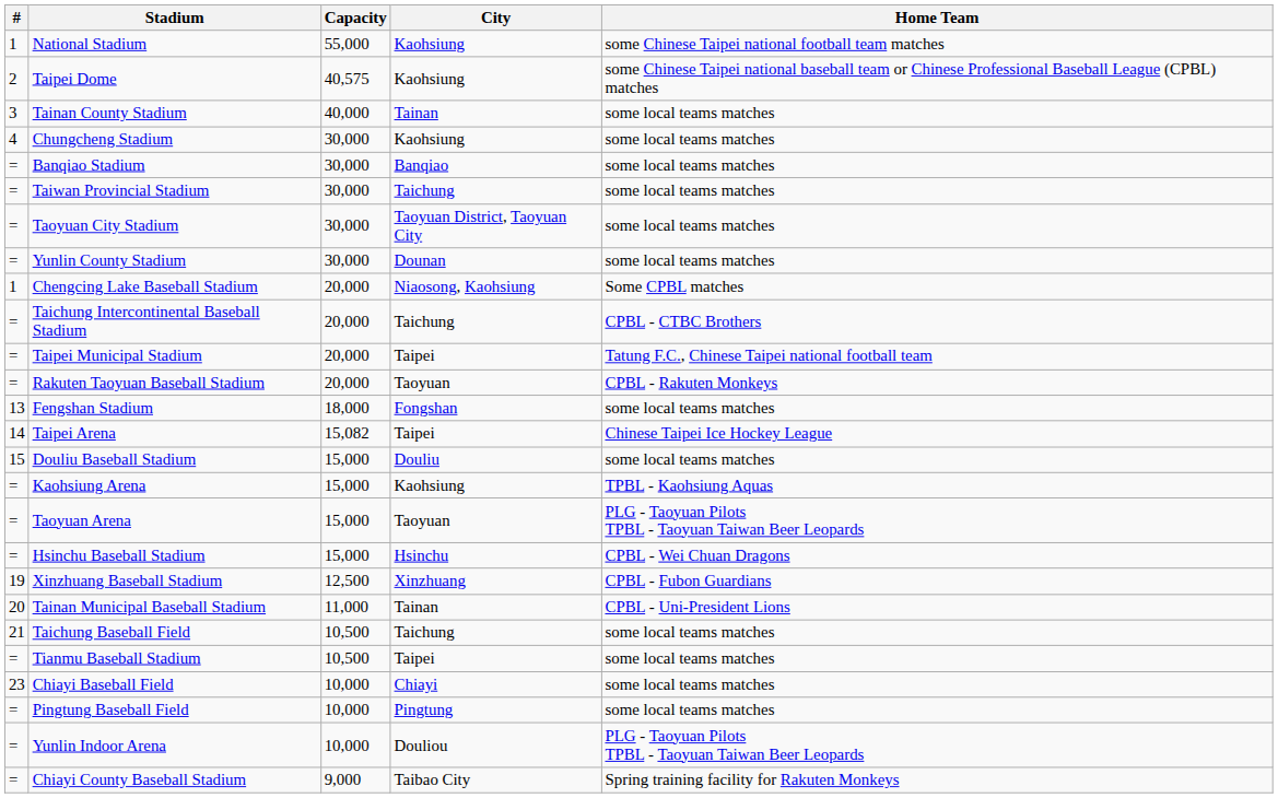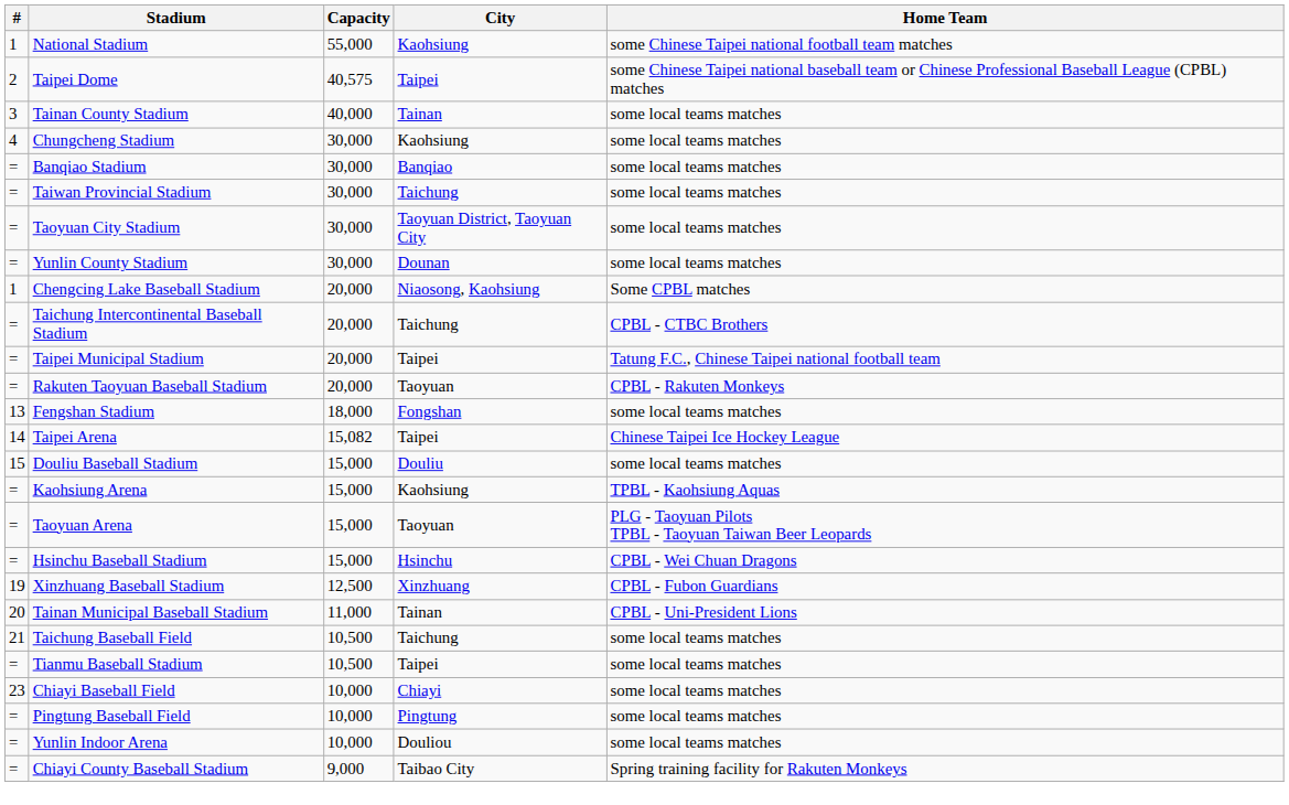 <table class="wikitable sortable">
 <tr>
 <th>#</th>
 <th>Stadium</th>
 <th>Capacity</th>
 <th>City</th>
 <th>Home Team</th>
 </tr>
 <tr>
 <td>1</td>
 <td><a href='#'>National Stadium</a></td>
 <td>55,000</td>
 <td><a href='#'>Kaohsiung</a></td>
 <td>some <a href='#'>Chinese Taipei national football team</a> matches</td>
 </tr>
 <tr>
 <td>2</td>
 <td><a href='#'>Taipei Dome</a></td>
 <td>40,575</td>
-<td>Kaohsiung</td>
+<td><a href='#'>Taipei</a></td>
 <td>some <a href='#'>Chinese Taipei national baseball team</a> or <a href='#'>Chinese Professional Baseball League</a> (CPBL) matches</td>
 </tr>
 <tr>
 <td>3</td>
 <td><a href='#'>Tainan County Stadium</a></td>
 <td>40,000</td>
 <td><a href='#'>Tainan</a></td>
 <td>some local teams matches</td>
 </tr>
 <tr>
 <td>4</td>
 <td><a href='#'>Chungcheng Stadium</a></td>
 <td>30,000</td>
 <td>Kaohsiung</td>
 <td>some local teams matches</td>
 </tr>
 <tr>
 <td>=</td>
 <td><a href='#'>Banqiao Stadium</a></td>
 <td>30,000</td>
 <td><a href='#'>Banqiao</a></td>
 <td>some local teams matches</td>
 </tr>
 <tr>
 <td>=</td>
 <td><a href='#'>Taiwan Provincial Stadium</a></td>
 <td>30,000</td>
 <td><a href='#'>Taichung</a></td>
 <td>some local teams matches</td>
 </tr>
 <tr>
 <td>=</td>
 <td><a href='#'>Taoyuan City Stadium</a></td>
 <td>30,000</td>
 <td><a href='#'>Taoyuan District</a>, <a href='#'>Taoyuan City</a></td>
 <td>some local teams matches</td>
 </tr>
 <tr>
 <td>=</td>
 <td><a href='#'>Yunlin County Stadium</a></td>
 <td>30,000</td>
 <td><a href='#'>Dounan</a></td>
 <td>some local teams matches</td>
 </tr>
 <tr>
 <td>1</td>
 <td><a href='#'>Chengcing Lake Baseball Stadium</a></td>
 <td>20,000</td>
 <td><a href='#'>Niaosong</a>, <a href='#'>Kaohsiung</a></td>
 <td>Some <a href='#'>CPBL</a> matches</td>
 </tr>
 <tr>
 <td>=</td>
 <td><a href='#'>Taichung Intercontinental Baseball Stadium</a></td>
 <td>20,000</td>
 <td>Taichung</td>
 <td><a href='#'>CPBL</a> -  <a href='#'>CTBC Brothers</a></td>
 </tr>
 <tr>
 <td>=</td>
 <td><a href='#'>Taipei Municipal Stadium</a></td>
 <td>20,000</td>
 <td>Taipei</td>
 <td><a href='#'>Tatung F.C.</a>, <a href='#'>Chinese Taipei national football team</a></td>
 </tr>
 <tr>
 <td>=</td>
 <td><a href='#'>Rakuten Taoyuan Baseball Stadium</a></td>
 <td>20,000</td>
 <td>Taoyuan</td>
 <td><a href='#'>CPBL</a> - <a href='#'>Rakuten Monkeys</a></td>
 </tr>
 <tr>
 <td>13</td>
 <td><a href='#'>Fengshan Stadium</a></td>
 <td>18,000</td>
 <td><a href='#'>Fongshan</a></td>
 <td>some local teams matches</td>
 </tr>
 <tr>
 <td>14</td>
 <td><a href='#'>Taipei Arena</a></td>
 <td>15,082</td>
 <td>Taipei</td>
 <td><a href='#'>Chinese Taipei Ice Hockey League</a></td>
 </tr>
 <tr>
 <td>15</td>
 <td><a href='#'>Douliu Baseball Stadium</a></td>
 <td>15,000</td>
 <td><a href='#'>Douliu</a></td>
 <td>some local teams matches</td>
 </tr>
 <tr>
 <td>=</td>
 <td><a href='#'>Kaohsiung Arena</a></td>
 <td>15,000</td>
 <td>Kaohsiung</td>
 <td><a href='#'>TPBL</a> - <a href='#'>Kaohsiung Aquas</a></td>
 </tr>
 <tr>
 <td>=</td>
 <td><a href='#'>Taoyuan Arena</a></td>
 <td>15,000</td>
 <td>Taoyuan</td>
 <td><a href='#'>PLG</a> - <a href='#'>Taoyuan Pilots</a><br><a href='#'>TPBL</a> - <a href='#'>Taoyuan Taiwan Beer Leopards</a></td>
 </tr>
 <tr>
 <td>=</td>
 <td><a href='#'>Hsinchu Baseball Stadium</a></td>
 <td>15,000</td>
 <td><a href='#'>Hsinchu</a></td>
 <td><a href='#'>CPBL</a> - <a href='#'>Wei Chuan Dragons</a></td>
 </tr>
 <tr>
 <td>19</td>
 <td><a href='#'>Xinzhuang Baseball Stadium</a></td>
 <td>12,500</td>
 <td><a href='#'>Xinzhuang</a></td>
 <td><a href='#'>CPBL</a> - <a href='#'>Fubon Guardians</a></td>
 </tr>
 <tr>
 <td>20</td>
 <td><a href='#'>Tainan Municipal Baseball Stadium</a></td>
 <td>11,000</td>
 <td>Tainan</td>
 <td><a href='#'>CPBL</a> - <a href='#'>Uni-President Lions</a></td>
 </tr>
 <tr>
 <td>21</td>
 <td><a href='#'>Taichung Baseball Field</a></td>
 <td>10,500</td>
 <td>Taichung</td>
 <td>some local teams matches</td>
 </tr>
 <tr>
 <td>=</td>
 <td><a href='#'>Tianmu Baseball Stadium</a></td>
 <td>10,500</td>
 <td>Taipei</td>
 <td>some local teams matches</td>
 </tr>
 <tr>
 <td>23</td>
 <td><a href='#'>Chiayi Baseball Field</a></td>
 <td>10,000</td>
 <td><a href='#'>Chiayi</a></td>
 <td>some local teams matches</td>
 </tr>
 <tr>
 <td>=</td>
 <td><a href='#'>Pingtung Baseball Field</a></td>
 <td>10,000</td>
 <td><a href='#'>Pingtung</a></td>
 <td>some local teams matches</td>
 </tr>
 <tr>
 <td>=</td>
 <td><a href='#'>Yunlin Indoor Arena</a></td>
 <td>10,000</td>
 <td>Douliou</td>
-<td><a href='#'>PLG</a> - <a href='#'>Taoyuan Pilots</a><br><a href='#'>TPBL</a> - <a href='#'>Taoyuan Taiwan Beer Leopards</a></td>
+<td>some local teams matches</td>
 </tr>
 <tr>
 <td>=</td>
 <td><a href='#'>Chiayi County Baseball Stadium</a></td>
 <td>9,000</td>
 <td>Taibao City</td>
 <td>Spring training facility for <a href='#'>Rakuten Monkeys</a></td>
 </tr>
 </table>
